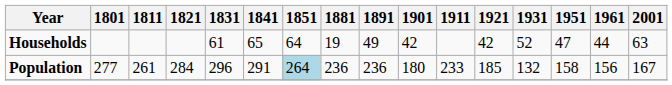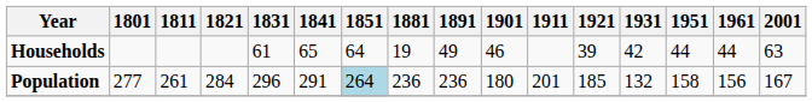 <table class="wikitable" style="margin:5px; float:left;">
 <tr>
 <th>Year</th>
 <th>1801</th>
 <th>1811</th>
 <th>1821</th>
 <th>1831</th>
 <th>1841</th>
 <th>1851</th>
 <th>1881</th>
 <th>1891</th>
 <th>1901</th>
 <th>1911</th>
 <th>1921</th>
 <th>1931</th>
 <th>1951</th>
 <th>1961</th>
 <th>2001</th>
 </tr>
 <tr>
 <td><strong>Households</strong></td>
 <td></td>
 <td></td>
 <td></td>
 <td>61</td>
 <td>65</td>
 <td>64</td>
 <td>19</td>
 <td>49</td>
+<td>46</td>
+<td></td>
+<td>39</td>
 <td>42</td>
-<td></td>
-<td>42</td>
-<td>52</td>
-<td>47</td>
+<td>44</td>
 <td>44</td>
 <td>63</td>
 </tr>
 <tr>
 <td><strong>Population</strong></td>
 <td>277</td>
 <td>261</td>
 <td>284</td>
 <td>296</td>
 <td>291</td>
 <td style="background: lightblue;">264</td>
 <td>236</td>
 <td>236</td>
 <td>180</td>
-<td>233</td>
+<td>201</td>
 <td>185</td>
 <td>132</td>
 <td>158</td>
 <td>156</td>
 <td>167</td>
 </tr>
 <tr>
 </tr>
 </table>
